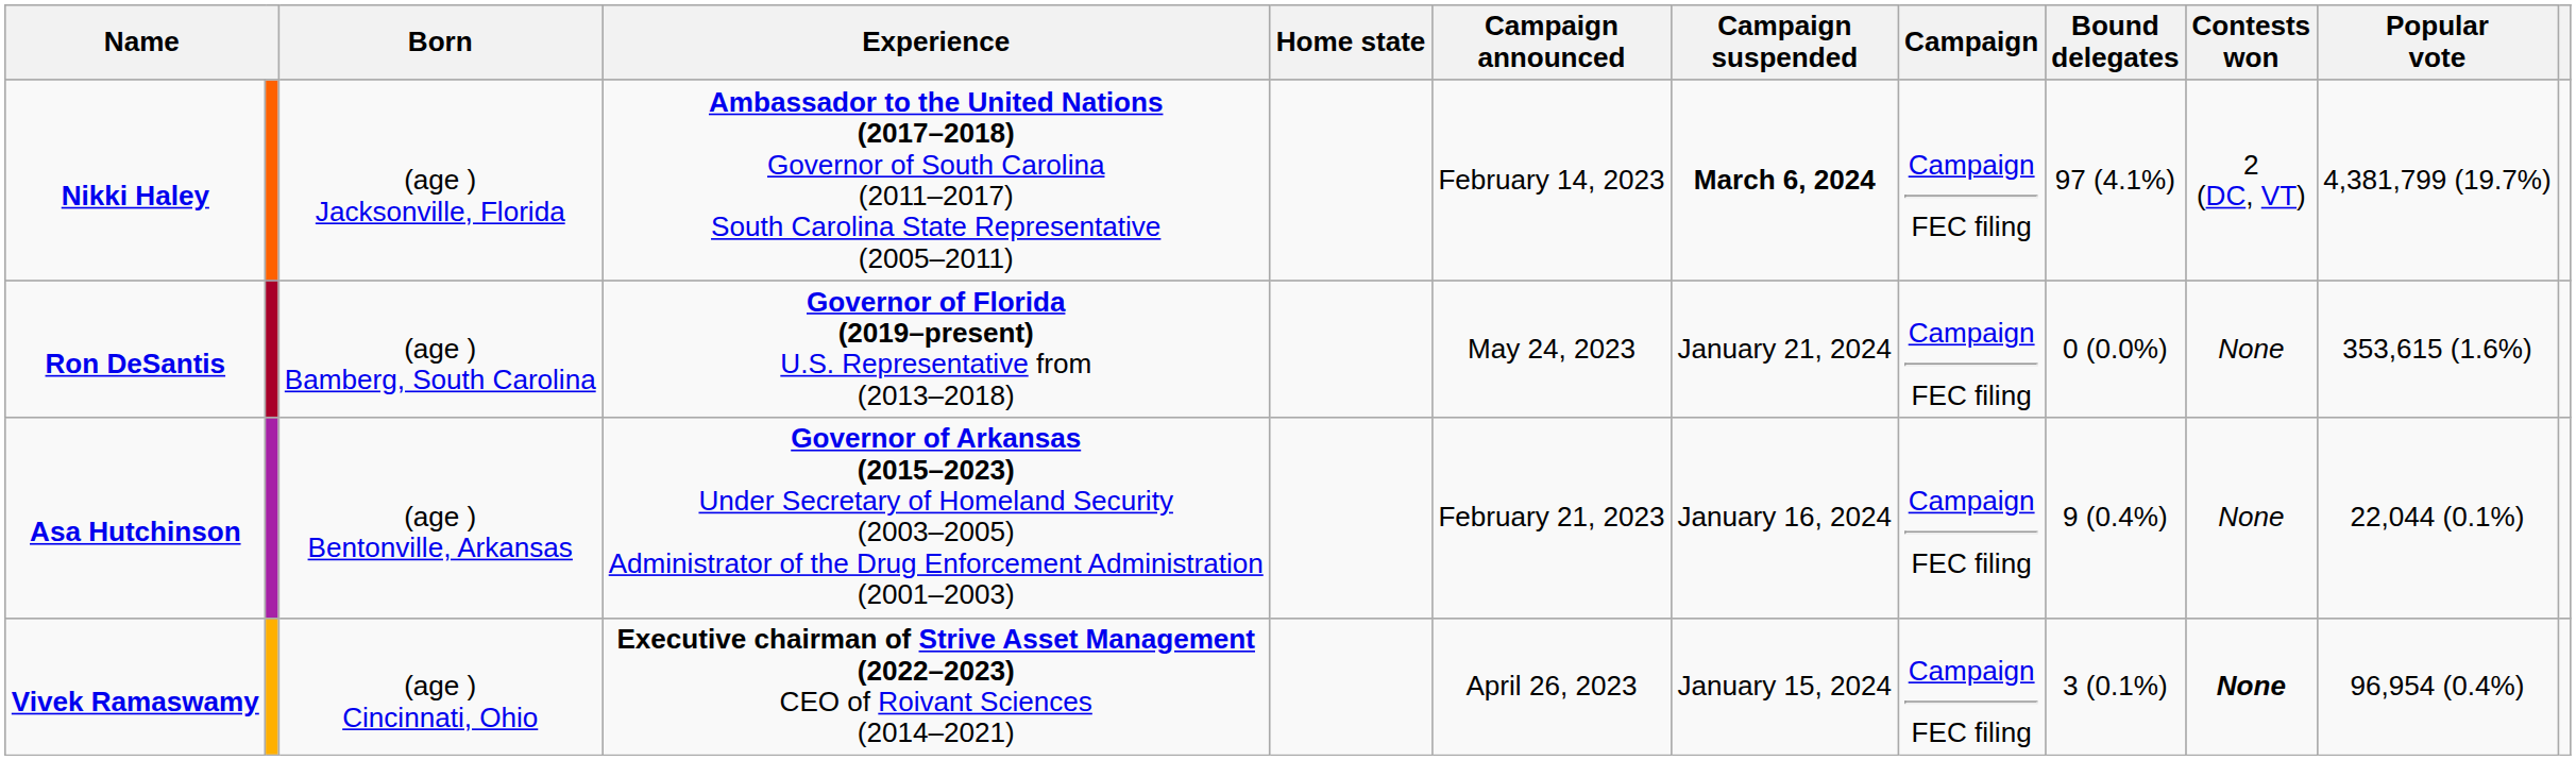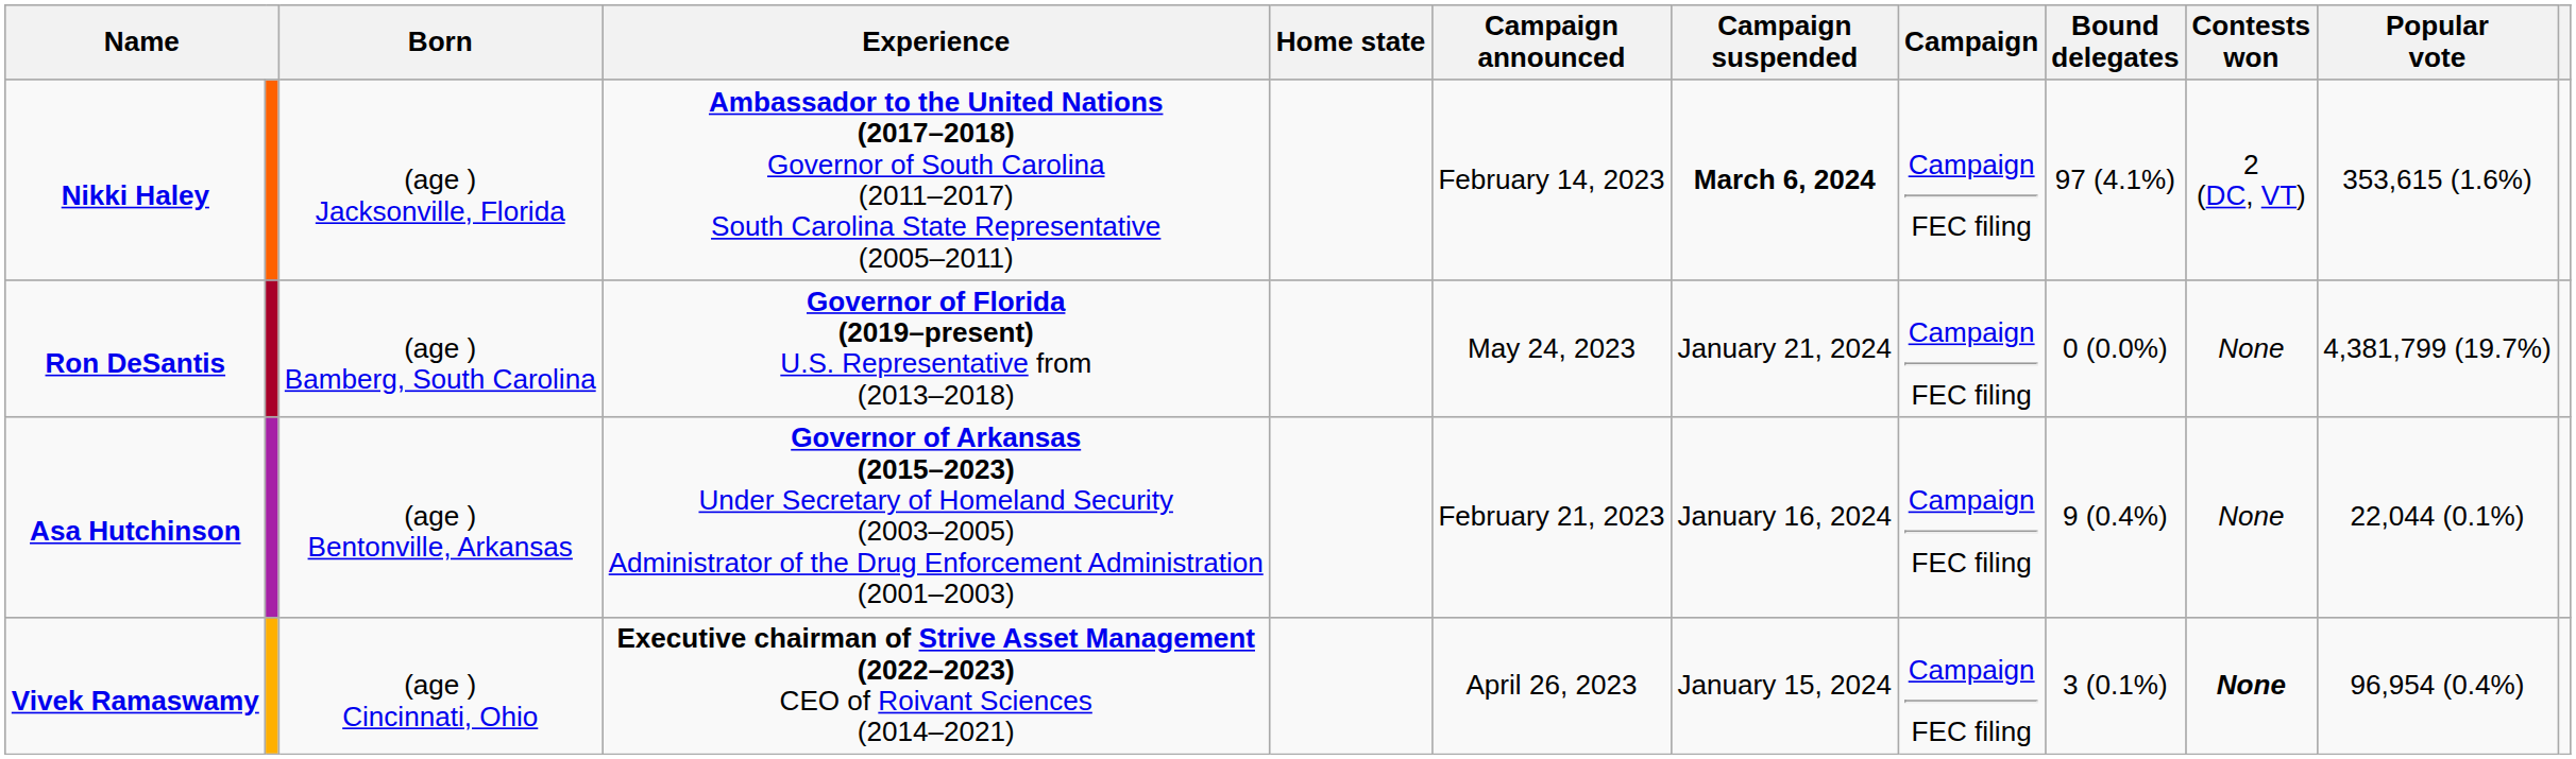 <table class="wikitable sortable" style="text-align:center;">
 <tr>
 <th scope="col" colspan=2>Name</th>
 <th scope="col">Born</th>
 <th scope="col" class="unsortable">Experience</th>
 <th scope="col">Home state</th>
 <th scope="col">Campaign<br>announced</th>
 <th scope="col">Campaign<br>suspended</th>
 <th scope="col">Campaign</th>
 <th scope="col">Bound<br>delegates</th>
 <th scope="col">Contests<br>won</th>
 <th scope="col">Popular<br>vote</th>
 <th scope="col"></th>
 </tr>
 <tr>
 <td scope="row" data-sort-value="Haley, Nikki"><br><strong><a href='#'>Nikki Haley</a></strong></td>
 <td style="background:#fe6100;"></td>
 <td><br>(age )<br><a href='#'>Jacksonville, Florida</a></td>
 <td><strong><a href='#'>Ambassador to the United Nations</a><br> (2017–2018)</strong><br><a href='#'>Governor of South Carolina</a><br> (2011–2017)<br><a href='#'>South Carolina State Representative</a><br> (2005–2011)</td>
 <td></td>
 <td>February 14, 2023</td>
 <td><strong>March 6, 2024<br></strong></td>
 <td><br><a href='#'>Campaign</a><hr>FEC filing<br></td>
 <td>97 (4.1%)</td>
 <td>2<br>(<a href='#'>DC</a>, <a href='#'>VT</a>)</td>
-<td>4,381,799 (19.7%)</td>
+<td>353,615 (1.6%)</td>
 <td><br></td>
 </tr>
 <tr>
 <td scope="row" data-sort-value="DeSantis, Ron"><br><strong><a href='#'>Ron DeSantis</a></strong></td>
 <td style="background:#a8002a;"></td>
 <td><br>(age )<br><a href='#'>Bamberg, South Carolina</a></td>
 <td><strong><a href='#'>Governor of Florida</a><br> (2019–present)</strong><br><a href='#'>U.S. Representative</a> from <br> (2013–2018)</td>
 <td></td>
 <td>May 24, 2023</td>
 <td>January 21, 2024<br></td>
 <td><br><a href='#'>Campaign</a><hr>FEC filing<br></td>
 <td>0 (0.0%)</td>
 <td><em>None</em></td>
-<td>353,615 (1.6%)</td>
+<td>4,381,799 (19.7%)</td>
 <td><br></td>
 </tr>
 <tr>
 <td scope="row" data-sort-value="Hutchinson, Asa"><br><strong><a href='#'>Asa Hutchinson</a></strong></td>
 <td style="background:#A621A6;"></td>
 <td><br>(age )<br><a href='#'>Bentonville, Arkansas</a></td>
 <td><strong><a href='#'>Governor of Arkansas</a><br> (2015–2023)</strong><br><a href='#'>Under Secretary of Homeland Security</a><br> (2003–2005)<br><a href='#'>Administrator of the Drug Enforcement Administration</a><br> (2001–2003)<br></td>
 <td></td>
 <td>February 21, 2023</td>
 <td>January 16, 2024<br> </td>
 <td><br><a href='#'>Campaign</a><hr>FEC filing<br></td>
 <td>9 (0.4%)</td>
 <td><em>None</em></td>
 <td>22,044 (0.1%)</td>
 <td><br><br></td>
 </tr>
 <tr>
 <td scope="row" data-sort-value="Ramaswamy, Vivek"><br><strong><a href='#'>Vivek Ramaswamy</a></strong></td>
 <td style="background:#ffb000;"></td>
 <td><br>(age )<br><a href='#'>Cincinnati, Ohio</a></td>
 <td><strong>Executive chairman of <a href='#'>Strive Asset Management</a><br> (2022–2023)</strong><br>CEO of <a href='#'>Roivant Sciences</a><br> (2014–2021)</td>
 <td></td>
 <td>April 26, 2023</td>
 <td>January 15, 2024<br> </td>
 <td><br><a href='#'>Campaign</a><hr>FEC filing<br></td>
 <td>3 (0.1%)</td>
 <td><strong><em>None</em></strong></td>
 <td>96,954 (0.4%)</td>
 <td><br><br><br></td>
 </tr>
 </table>
